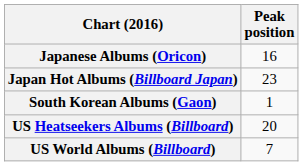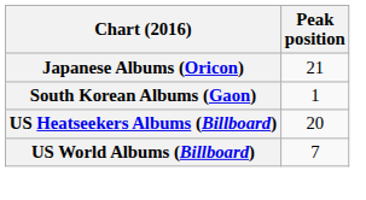 <table class="wikitable sortable plainrowheaders" style="text-align:center;">
 <tr>
 <th scope="col">Chart (2016)</th>
 <th scope="col">Peak<br>position</th>
 </tr>
 <tr>
 <th scope="row">Japanese Albums (<a href='#'>Oricon</a>)</th>
-<td>16</td>
-</tr>
-<tr>
-<th scope="row">Japan Hot Albums (<em><a href='#'>Billboard Japan</a></em>)</th>
-<td>23</td>
+<td>21</td>
 </tr>
 <tr>
 <th scope="row">South Korean Albums (<a href='#'>Gaon</a>)</th>
 <td>1</td>
 </tr>
 <tr>
 <th scope="row">US <a href='#'>Heatseekers Albums</a> (<em><a href='#'>Billboard</a></em>)</th>
 <td>20</td>
 </tr>
 <tr>
 <th scope="row">US World Albums (<em><a href='#'>Billboard</a></em>)</th>
 <td>7</td>
 </tr>
 </table>
